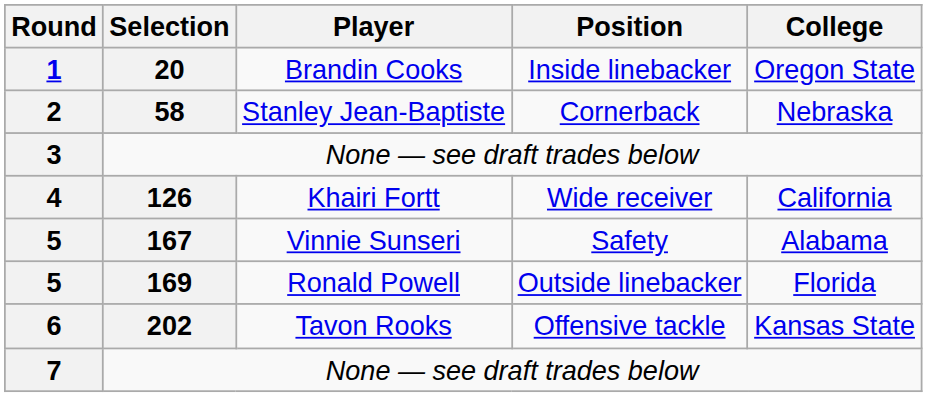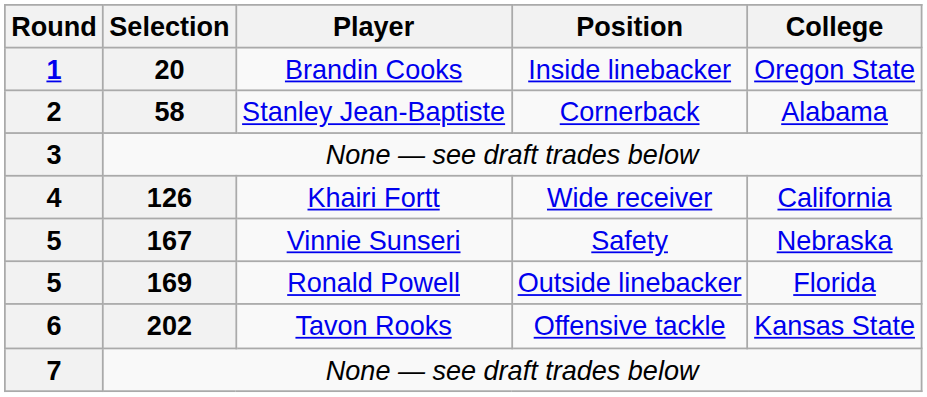 <table class="wikitable" style="font-size: 95%; text-align: center;">
 <tr>
 <th>Round</th>
 <th>Selection</th>
 <th>Player</th>
 <th>Position</th>
 <th>College</th>
 </tr>
 <tr>
 <th><a href='#'>1</a></th>
 <th>20</th>
 <td><a href='#'>Brandin Cooks</a></td>
 <td><a href='#'>Inside linebacker</a></td>
 <td><a href='#'>Oregon State</a></td>
 </tr>
 <tr>
 <th>2</th>
 <th>58</th>
 <td><a href='#'>Stanley Jean-Baptiste</a></td>
 <td><a href='#'>Cornerback</a></td>
-<td><a href='#'>Nebraska</a></td>
+<td><a href='#'>Alabama</a></td>
 </tr>
 <tr>
 <th>3</th>
 <td colspan=4 align=center><em>None — see draft trades below</em></td>
 </tr>
 <tr>
 <th>4</th>
 <th>126</th>
 <td><a href='#'>Khairi Fortt</a></td>
 <td><a href='#'>Wide receiver</a></td>
 <td><a href='#'>California</a></td>
 </tr>
 <tr>
 <th>5</th>
 <th>167</th>
 <td><a href='#'>Vinnie Sunseri</a></td>
 <td><a href='#'>Safety</a></td>
-<td><a href='#'>Alabama</a></td>
+<td><a href='#'>Nebraska</a></td>
 </tr>
 <tr>
 <th>5</th>
 <th>169</th>
 <td><a href='#'>Ronald Powell</a></td>
 <td><a href='#'>Outside linebacker</a></td>
 <td><a href='#'>Florida</a></td>
 </tr>
 <tr>
 <th>6</th>
 <th>202</th>
 <td><a href='#'>Tavon Rooks</a></td>
 <td><a href='#'>Offensive tackle</a></td>
 <td><a href='#'>Kansas State</a></td>
 </tr>
 <tr>
 <th>7</th>
 <td colspan=4 align=center><em>None — see draft trades below</em></td>
 </tr>
 </table>
